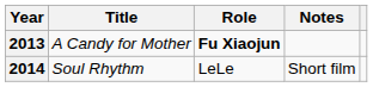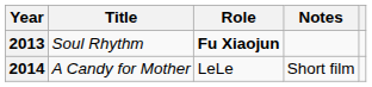 <table class="wikitable plainrowheaders">
 <tr>
 <th scope="col">Year</th>
 <th scope="col">Title</th>
 <th scope="col">Role</th>
 <th scope="col">Notes</th>
 <th></th>
 </tr>
 <tr>
 <th scope="row">2013</th>
-<td><em>A Candy for Mother</em> </td>
+<td><em>Soul Rhythm</em> </td>
 <td><strong>Fu Xiaojun</strong></td>
 <td></td>
 <td></td>
 </tr>
 <tr>
 <th scope="row">2014</th>
-<td><em>Soul Rhythm</em> </td>
+<td><em>A Candy for Mother</em> </td>
 <td>LeLe</td>
 <td>Short film</td>
 <td></td>
 </tr>
 </table>
